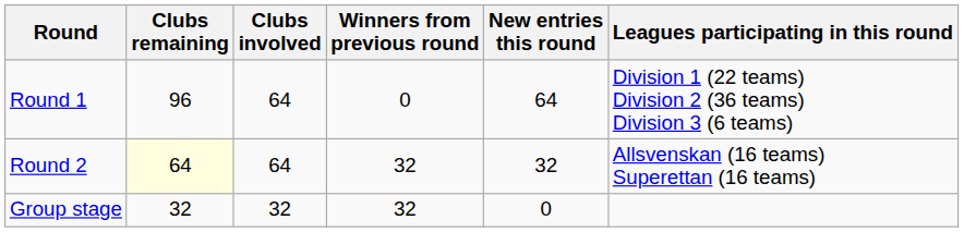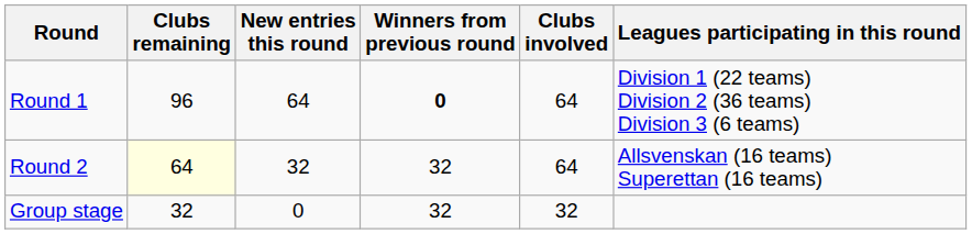 <table class="wikitable">
 <tr>
 <th>Round</th>
 <th>Clubs<br>remaining</th>
+<th>New entries<br>this round</th>
+<th>Winners from<br>previous round</th>
 <th>Clubs<br>involved</th>
-<th>Winners from<br>previous round</th>
-<th>New entries<br>this round</th>
 <th>Leagues participating in this round</th>
 </tr>
 <tr>
 <td><a href='#'>Round 1</a></td>
 <td style="text-align:center;">96</td>
 <td style="text-align:center;">64</td>
-<td style="text-align:center;">0</td>
+<td style="text-align:center;"><strong>0</strong></td>
 <td style="text-align:center;">64</td>
 <td><a href='#'>Division 1</a> (22 teams)<br><a href='#'>Division 2</a> (36 teams)<br><a href='#'>Division 3</a> (6 teams)</td>
 </tr>
 <tr>
 <td><a href='#'>Round 2</a></td>
 <td style="background: lightyellow; text-align:center;">64</td>
-<td style="text-align:center;">64</td>
 <td style="text-align:center;">32</td>
 <td style="text-align:center;">32</td>
+<td style="text-align:center;">64</td>
 <td><a href='#'>Allsvenskan</a> (16 teams)<br><a href='#'>Superettan</a> (16 teams)</td>
 </tr>
 <tr>
 <td><a href='#'>Group stage</a></td>
 <td style="text-align:center;">32</td>
+<td style="text-align:center;">0</td>
 <td style="text-align:center;">32</td>
 <td style="text-align:center;">32</td>
-<td style="text-align:center;">0</td>
 <td></td>
 </tr>
 </table>
